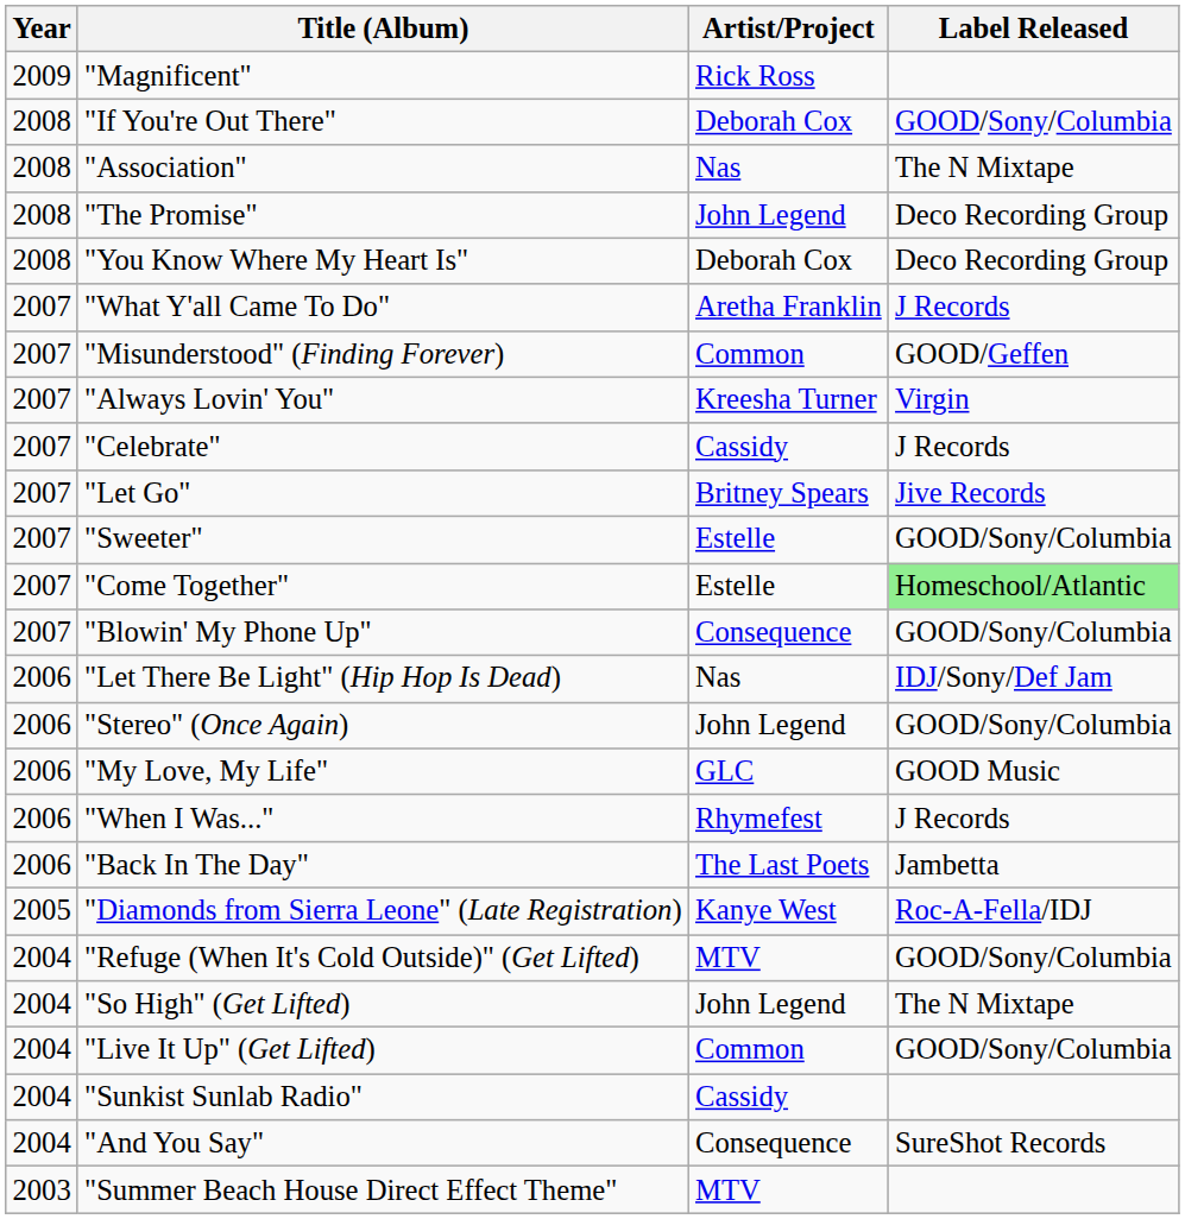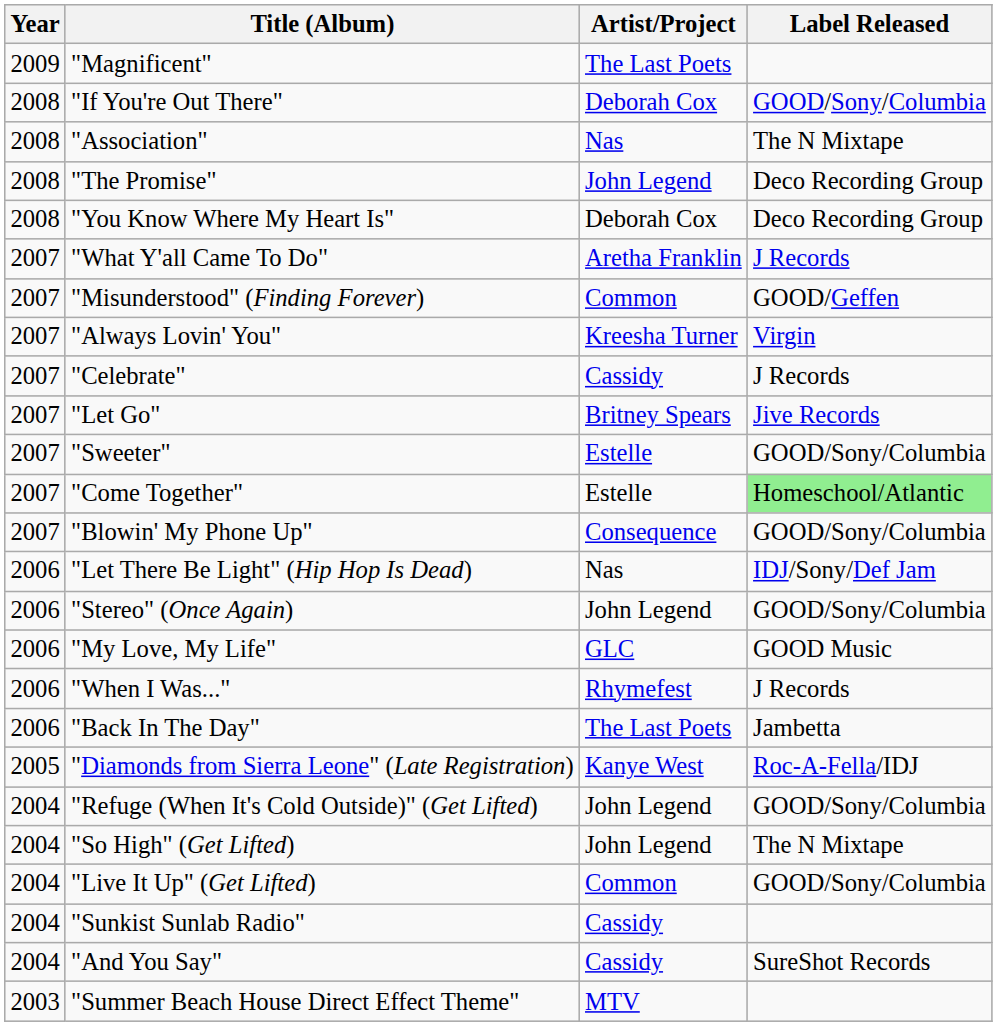 <table class="wikitable">
 <tr>
 <th>Year</th>
 <th>Title (Album)</th>
 <th>Artist/Project</th>
 <th>Label Released</th>
 </tr>
 <tr>
 <td>2009</td>
 <td>"Magnificent"</td>
-<td><a href='#'>Rick Ross</a></td>
+<td><a href='#'>The Last Poets</a></td>
 <td></td>
 </tr>
 <tr>
 <td>2008</td>
 <td>"If You're Out There"</td>
 <td><a href='#'>Deborah Cox</a></td>
 <td><a href='#'>GOOD</a>/<a href='#'>Sony</a>/<a href='#'>Columbia</a></td>
 </tr>
 <tr>
 <td>2008</td>
 <td>"Association"</td>
 <td><a href='#'>Nas</a></td>
 <td>The N Mixtape</td>
 </tr>
 <tr>
 <td>2008</td>
 <td>"The Promise"</td>
 <td><a href='#'>John Legend</a></td>
 <td>Deco Recording Group</td>
 </tr>
 <tr>
 <td>2008</td>
 <td>"You Know Where My Heart Is"</td>
 <td>Deborah Cox</td>
 <td>Deco Recording Group</td>
 </tr>
 <tr>
 <td>2007</td>
 <td>"What Y'all Came To Do"</td>
 <td><a href='#'>Aretha Franklin</a></td>
 <td><a href='#'>J Records</a></td>
 </tr>
 <tr>
 <td>2007</td>
 <td>"Misunderstood" (<em>Finding Forever</em>)</td>
 <td><a href='#'>Common</a></td>
 <td>GOOD/<a href='#'>Geffen</a></td>
 </tr>
 <tr>
 <td>2007</td>
 <td>"Always Lovin' You"</td>
 <td><a href='#'>Kreesha Turner</a></td>
 <td><a href='#'>Virgin</a></td>
 </tr>
 <tr>
 <td>2007</td>
 <td>"Celebrate"</td>
 <td><a href='#'>Cassidy</a></td>
 <td>J Records</td>
 </tr>
 <tr>
 <td>2007</td>
 <td>"Let Go"</td>
 <td><a href='#'>Britney Spears</a></td>
 <td><a href='#'>Jive Records</a></td>
 </tr>
 <tr>
 <td>2007</td>
 <td>"Sweeter"</td>
 <td><a href='#'>Estelle</a></td>
 <td>GOOD/Sony/Columbia</td>
 </tr>
 <tr>
 <td>2007</td>
 <td>"Come Together"</td>
 <td>Estelle</td>
 <td style="background: lightgreen;">Homeschool/Atlantic</td>
 </tr>
 <tr>
 <td>2007</td>
 <td>"Blowin' My Phone Up"</td>
 <td><a href='#'>Consequence</a></td>
 <td>GOOD/Sony/Columbia</td>
 </tr>
 <tr>
 <td>2006</td>
 <td>"Let There Be Light" (<em>Hip Hop Is Dead</em>)</td>
 <td>Nas</td>
 <td><a href='#'>IDJ</a>/Sony/<a href='#'>Def Jam</a></td>
 </tr>
 <tr>
 <td>2006</td>
 <td>"Stereo" (<em>Once Again</em>)</td>
 <td>John Legend</td>
 <td>GOOD/Sony/Columbia</td>
 </tr>
 <tr>
 <td>2006</td>
 <td>"My Love, My Life"</td>
 <td><a href='#'>GLC</a></td>
 <td>GOOD Music</td>
 </tr>
 <tr>
 <td>2006</td>
 <td>"When I Was..."</td>
 <td><a href='#'>Rhymefest</a></td>
 <td>J Records</td>
 </tr>
 <tr>
 <td>2006</td>
 <td>"Back In The Day"</td>
 <td><a href='#'>The Last Poets</a></td>
 <td>Jambetta</td>
 </tr>
 <tr>
 <td>2005</td>
 <td>"<a href='#'>Diamonds from Sierra Leone</a>" (<em>Late Registration</em>)</td>
 <td><a href='#'>Kanye West</a></td>
 <td><a href='#'>Roc-A-Fella</a>/IDJ</td>
 </tr>
 <tr>
 <td>2004</td>
 <td>"Refuge (When It's Cold Outside)" (<em>Get Lifted</em>)</td>
-<td><a href='#'>MTV</a></td>
+<td>John Legend</td>
 <td>GOOD/Sony/Columbia</td>
 </tr>
 <tr>
 <td>2004</td>
 <td>"So High" (<em>Get Lifted</em>)</td>
 <td>John Legend</td>
 <td>The N Mixtape</td>
 </tr>
 <tr>
 <td>2004</td>
 <td>"Live It Up" (<em>Get Lifted</em>)</td>
 <td><a href='#'>Common</a></td>
 <td>GOOD/Sony/Columbia</td>
 </tr>
 <tr>
 <td>2004</td>
 <td>"Sunkist Sunlab Radio"</td>
 <td><a href='#'>Cassidy</a></td>
 <td></td>
 </tr>
 <tr>
 <td>2004</td>
 <td>"And You Say"</td>
-<td>Consequence</td>
+<td><a href='#'>Cassidy</a></td>
 <td>SureShot Records</td>
 </tr>
 <tr>
 <td>2003</td>
 <td>"Summer Beach House Direct Effect Theme"</td>
 <td><a href='#'>MTV</a></td>
 <td></td>
 </tr>
 </table>
